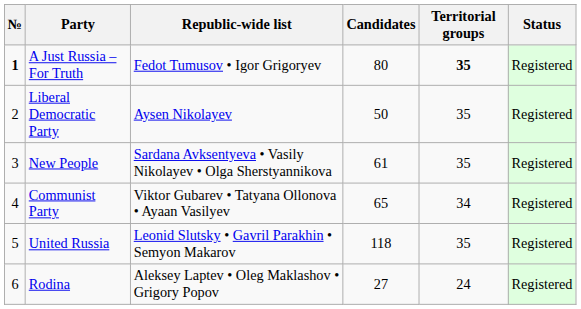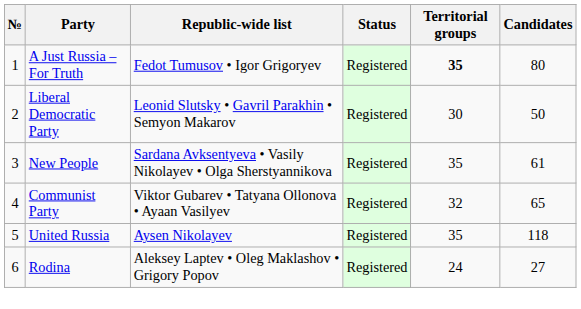 <table class="wikitable sortable" style="background: #f9f9f9; text-align:right; font-size: 95%">
 <tr>
 <th align=center>№</th>
 <th align=center>Party</th>
 <th align=center>Republic-wide list</th>
+<th align=center>Status</th>
+<th align=center>Territorial groups</th>
 <th align=center>Candidates</th>
-<th align=center>Territorial groups</th>
-<th align=center>Status</th>
 </tr>
 <tr>
-<td align=center><strong>1</strong></td>
+<td align=center>1</td>
 <td align=left><a href='#'>A Just Russia – For Truth</a></td>
 <td align=left><a href='#'>Fedot Tumusov</a> • Igor Grigoryev</td>
+<td align=center bgcolor="#DFFFDF">Registered</td>
+<td align=center><strong>35</strong></td>
 <td align=center>80</td>
-<td align=center><strong>35</strong></td>
-<td align=center bgcolor="#DFFFDF">Registered</td>
 </tr>
 <tr>
 <td align=center>2</td>
 <td align=left><a href='#'>Liberal Democratic Party</a></td>
-<td align=left><a href='#'>Aysen Nikolayev</a></td>
+<td align=left><a href='#'>Leonid Slutsky</a> • <a href='#'>Gavril Parakhin</a> • Semyon Makarov</td>
+<td align=center bgcolor="#DFFFDF">Registered</td>
+<td align=center>30</td>
 <td align=center>50</td>
-<td align=center>35</td>
-<td align=center bgcolor="#DFFFDF">Registered</td>
 </tr>
 <tr>
 <td align=center>3</td>
 <td align=left><a href='#'>New People</a></td>
 <td align=left><a href='#'>Sardana Avksentyeva</a> • Vasily Nikolayev • Olga Sherstyannikova</td>
+<td align=center bgcolor="#DFFFDF">Registered</td>
+<td align=center>35</td>
 <td align=center>61</td>
-<td align=center>35</td>
-<td align=center bgcolor="#DFFFDF">Registered</td>
 </tr>
 <tr>
 <td align=center>4</td>
 <td align=left><a href='#'>Communist Party</a></td>
 <td align=left>Viktor Gubarev • Tatyana Ollonova • Ayaan Vasilyev</td>
+<td align=center bgcolor="#DFFFDF">Registered</td>
+<td align=center>32</td>
 <td align=center>65</td>
-<td align=center>34</td>
-<td align=center bgcolor="#DFFFDF">Registered</td>
 </tr>
 <tr>
 <td align=center>5</td>
 <td align=left><a href='#'>United Russia</a></td>
-<td align=left><a href='#'>Leonid Slutsky</a> • <a href='#'>Gavril Parakhin</a> • Semyon Makarov</td>
+<td align=left><a href='#'>Aysen Nikolayev</a></td>
+<td align=center bgcolor="#DFFFDF">Registered</td>
+<td align=center>35</td>
 <td align=center>118</td>
-<td align=center>35</td>
-<td align=center bgcolor="#DFFFDF">Registered</td>
 </tr>
 <tr>
 <td align=center>6</td>
 <td align=left><a href='#'>Rodina</a></td>
 <td align=left>Aleksey Laptev • Oleg Maklashov • Grigory Popov</td>
+<td align=center bgcolor="#DFFFDF">Registered</td>
+<td align=center>24</td>
 <td align=center>27</td>
-<td align=center>24</td>
-<td align=center bgcolor="#DFFFDF">Registered</td>
 </tr>
 </table>
